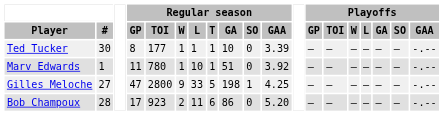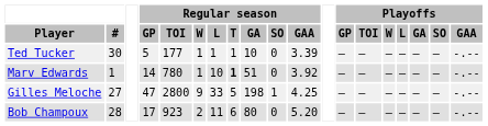 <table BORDER="0" CELLPADDING="3" CELLSPACING="2" ID="Table1">
 <tr ALIGN="center" bgcolor="#c0c0c0">
 <th ALIGN="center" colspan="2" bgcolor="#ffffff"> </th>
 <th ALIGN="center" rowspan="99" bgcolor="#ffffff"> </th>
 <th ALIGN="center" colspan="8">Regular season</th>
 <th ALIGN="center" rowspan="99" bgcolor="#ffffff"> </th>
 <th ALIGN="center" colspan="7">Playoffs</th>
 </tr>
 <tr ALIGN="center" bgcolor="#c0c0c0">
 <th ALIGN="center">Player</th>
 <th ALIGN="center">#</th>
 <th ALIGN="center">GP</th>
 <th ALIGN="center">TOI</th>
 <th ALIGN="center">W</th>
 <th ALIGN="center">L</th>
 <th ALIGN="center">T</th>
 <th ALIGN="center">GA</th>
 <th ALIGN="center">SO</th>
 <th ALIGN="center">GAA</th>
 <th ALIGN="center">GP</th>
 <th ALIGN="center">TOI</th>
 <th ALIGN="center">W</th>
 <th ALIGN="center">L</th>
 <th ALIGN="center">GA</th>
 <th ALIGN="center">SO</th>
 <th ALIGN="center">GAA</th>
 </tr>
 <tr bgcolor="#f0f0f0">
 <td><a href='#'>Ted Tucker</a></td>
 <td>30</td>
-<td>8</td>
+<td>5</td>
 <td>177</td>
 <td>1</td>
 <td>1</td>
 <td>1</td>
 <td>10</td>
 <td>0</td>
 <td>3.39</td>
 <td>–</td>
 <td>–</td>
 <td>–</td>
 <td>–</td>
 <td>–</td>
 <td>–</td>
 <td>-.--</td>
 </tr>
 <tr bgcolor="#e0e0e0">
 <td><a href='#'>Marv Edwards</a></td>
 <td>1</td>
-<td>11</td>
+<td>14</td>
 <td>780</td>
 <td>1</td>
 <td>10</td>
-<td>1</td>
+<td><strong>1</strong></td>
 <td>51</td>
 <td>0</td>
 <td>3.92</td>
 <td>–</td>
 <td>–</td>
 <td>–</td>
 <td>–</td>
 <td>–</td>
 <td>–</td>
 <td>-.--</td>
 </tr>
 <tr bgcolor="#f0f0f0">
 <td><a href='#'>Gilles Meloche</a></td>
 <td>27</td>
 <td>47</td>
 <td>2800</td>
 <td>9</td>
 <td>33</td>
 <td>5</td>
 <td>198</td>
 <td>1</td>
 <td>4.25</td>
 <td>–</td>
 <td>–</td>
 <td>–</td>
 <td>–</td>
 <td>–</td>
 <td>–</td>
 <td>-.--</td>
 </tr>
 <tr bgcolor="#e0e0e0">
 <td><a href='#'>Bob Champoux</a></td>
 <td>28</td>
 <td>17</td>
 <td>923</td>
 <td>2</td>
 <td>11</td>
 <td>6</td>
-<td>86</td>
+<td>80</td>
 <td>0</td>
 <td>5.20</td>
 <td>–</td>
 <td>–</td>
 <td>–</td>
 <td>–</td>
 <td>–</td>
 <td>–</td>
 <td>-.--</td>
 </tr>
 </table>
